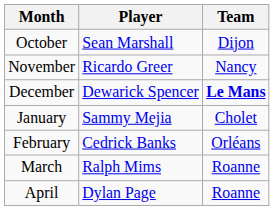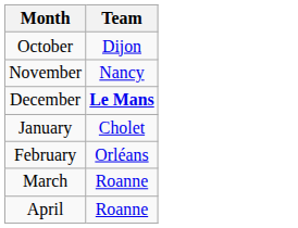 <table class="wikitable sortable" style="text-align: center;">
 <tr>
 <th align="center">Month</th>
-<th align="center">Player</th>
 <th align="center">Team</th>
 </tr>
 <tr>
 <td>October</td>
-<td align="left"> <a href='#'>Sean Marshall</a></td>
 <td><a href='#'>Dijon</a></td>
 </tr>
 <tr>
 <td>November</td>
-<td align="left"> <a href='#'>Ricardo Greer</a></td>
 <td><a href='#'>Nancy</a></td>
 </tr>
 <tr>
 <td>December</td>
-<td align="left"> <a href='#'>Dewarick Spencer</a></td>
 <td><strong><a href='#'>Le Mans</a></strong></td>
 </tr>
 <tr>
 <td>January</td>
-<td align="left"> <a href='#'>Sammy Mejia</a></td>
 <td><a href='#'>Cholet</a></td>
 </tr>
 <tr>
 <td>February</td>
-<td align="left"> <a href='#'>Cedrick Banks</a></td>
 <td><a href='#'>Orléans</a></td>
 </tr>
 <tr>
 <td>March</td>
-<td align="left"> <a href='#'>Ralph Mims</a></td>
 <td><a href='#'>Roanne</a></td>
 </tr>
 <tr>
 <td>April</td>
-<td align="left"> <a href='#'>Dylan Page</a></td>
 <td><a href='#'>Roanne</a></td>
 </tr>
 </table>
